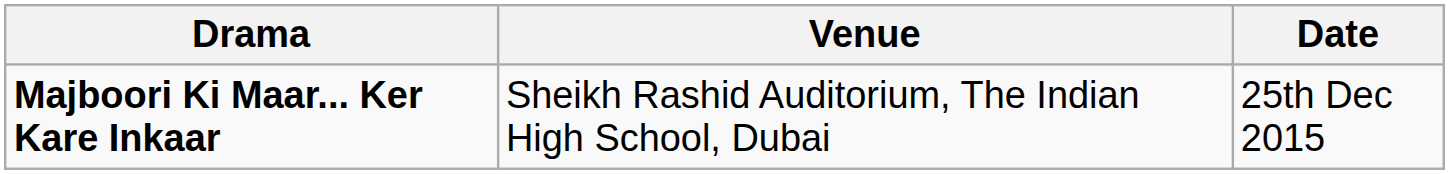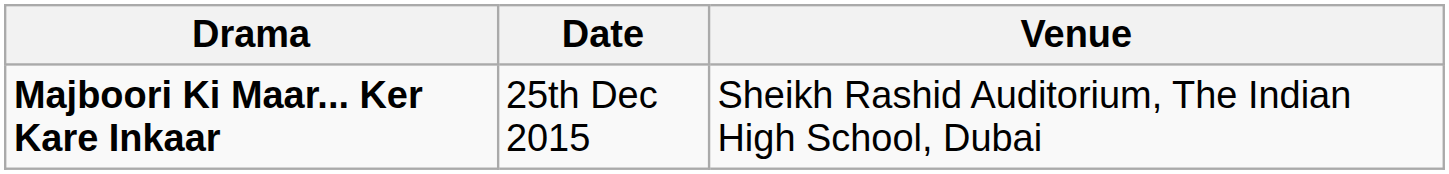 <table class="wikitable">
 <tr>
 <th>Drama</th>
+<th>Date</th>
 <th>Venue</th>
-<th>Date</th>
 </tr>
 <tr>
 <td><strong>Majboori Ki Maar... Ker Kare Inkaar</strong></td>
+<td>25th Dec 2015</td>
 <td>Sheikh Rashid Auditorium, The Indian High School, Dubai</td>
-<td>25th Dec 2015</td>
 </tr>
 </table>
